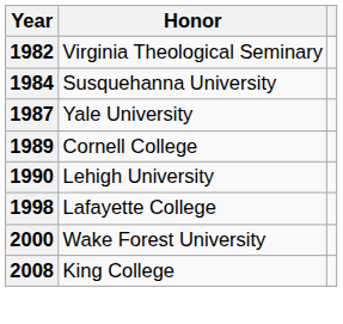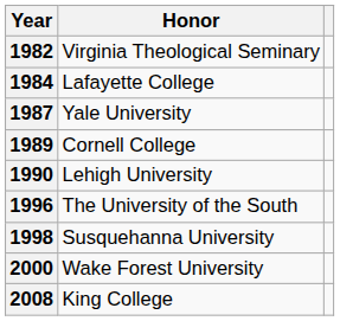 <table class="wikitable plainrowheaders">
 <tr>
 <th scope="col">Year</th>
 <th scope="col">Honor</th>
 <th class="unsortable"></th>
 </tr>
 <tr>
 <th scope="row">1982</th>
 <td>Virginia Theological Seminary</td>
 <td></td>
 </tr>
 <tr>
 <th scope="row">1984</th>
-<td>Susquehanna University</td>
+<td>Lafayette College</td>
 <td></td>
 </tr>
 <tr>
 <th scope="row">1987</th>
 <td>Yale University</td>
 <td></td>
 </tr>
 <tr>
 <th scope="row">1989</th>
 <td>Cornell College</td>
 <td></td>
 </tr>
 <tr>
 <th scope="row">1990</th>
 <td>Lehigh University</td>
 <td></td>
 </tr>
 <tr>
+<th scope="row">1996</th>
+<td>The University of the South</td>
+<td></td>
+</tr>
+<tr>
 <th scope="row">1998</th>
-<td>Lafayette College</td>
+<td>Susquehanna University</td>
 <td></td>
 </tr>
 <tr>
 <th scope="row">2000</th>
 <td>Wake Forest University</td>
 <td></td>
 </tr>
 <tr>
 <th scope="row">2008</th>
 <td>King College</td>
 <td></td>
 </tr>
 </table>
